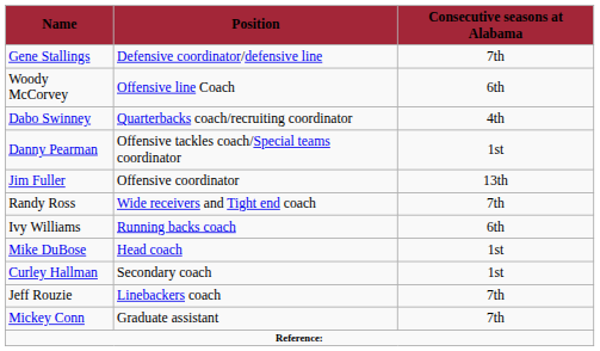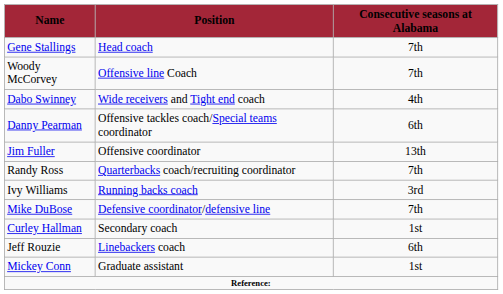 <table class="wikitable" style="font-size:90%;">
 <tr>
 <th style="background:#A32638;"><span>Name</span></th>
 <th style="background:#A32638;"><span>Position</span></th>
 <th style="background:#A32638;"><span>Consecutive seasons at Alabama </span></th>
 </tr>
 <tr>
 <td><a href='#'>Gene Stallings</a></td>
-<td><a href='#'>Defensive coordinator</a>/<a href='#'>defensive line</a></td>
+<td><a href='#'>Head coach</a></td>
 <td style="text-align:center">7th</td>
 </tr>
 <tr>
 <td>Woody McCorvey</td>
 <td><a href='#'>Offensive line</a> Coach</td>
-<td style="text-align:center">6th</td>
+<td style="text-align:center">7th</td>
 </tr>
 <tr>
 <td><a href='#'>Dabo Swinney</a></td>
-<td><a href='#'>Quarterbacks</a> coach/recruiting coordinator</td>
+<td><a href='#'>Wide receivers</a> and <a href='#'>Tight end</a> coach</td>
 <td style="text-align:center">4th</td>
 </tr>
 <tr>
 <td><a href='#'>Danny Pearman</a></td>
 <td>Offensive tackles coach/<a href='#'>Special teams</a> coordinator</td>
-<td style="text-align:center">1st</td>
+<td style="text-align:center">6th</td>
 </tr>
 <tr>
 <td><a href='#'>Jim Fuller</a></td>
 <td>Offensive coordinator</td>
 <td style="text-align:center">13th</td>
 </tr>
 <tr>
 <td>Randy Ross</td>
-<td><a href='#'>Wide receivers</a> and <a href='#'>Tight end</a> coach</td>
+<td><a href='#'>Quarterbacks</a> coach/recruiting coordinator</td>
 <td style="text-align:center">7th</td>
 </tr>
 <tr>
 <td>Ivy Williams</td>
 <td><a href='#'>Running backs coach</a></td>
-<td style="text-align:center">6th</td>
+<td style="text-align:center">3rd</td>
 </tr>
 <tr>
 <td><a href='#'>Mike DuBose</a></td>
-<td><a href='#'>Head coach</a></td>
-<td style="text-align:center">1st</td>
+<td><a href='#'>Defensive coordinator</a>/<a href='#'>defensive line</a></td>
+<td style="text-align:center">7th</td>
 </tr>
 <tr>
 <td><a href='#'>Curley Hallman</a></td>
 <td>Secondary coach</td>
 <td style="text-align:center">1st</td>
 </tr>
 <tr>
 <td>Jeff Rouzie</td>
 <td><a href='#'>Linebackers</a> coach</td>
-<td style="text-align:center">7th</td>
+<td style="text-align:center">6th</td>
 </tr>
 <tr>
 <td><a href='#'>Mickey Conn</a></td>
 <td>Graduate assistant</td>
-<td style="text-align:center">7th</td>
+<td style="text-align:center">1st</td>
 </tr>
 <tr>
 <td colspan="4"  style="font-size:8pt; text-align:center;"><strong>Reference:</strong></td>
 </tr>
 </table>
